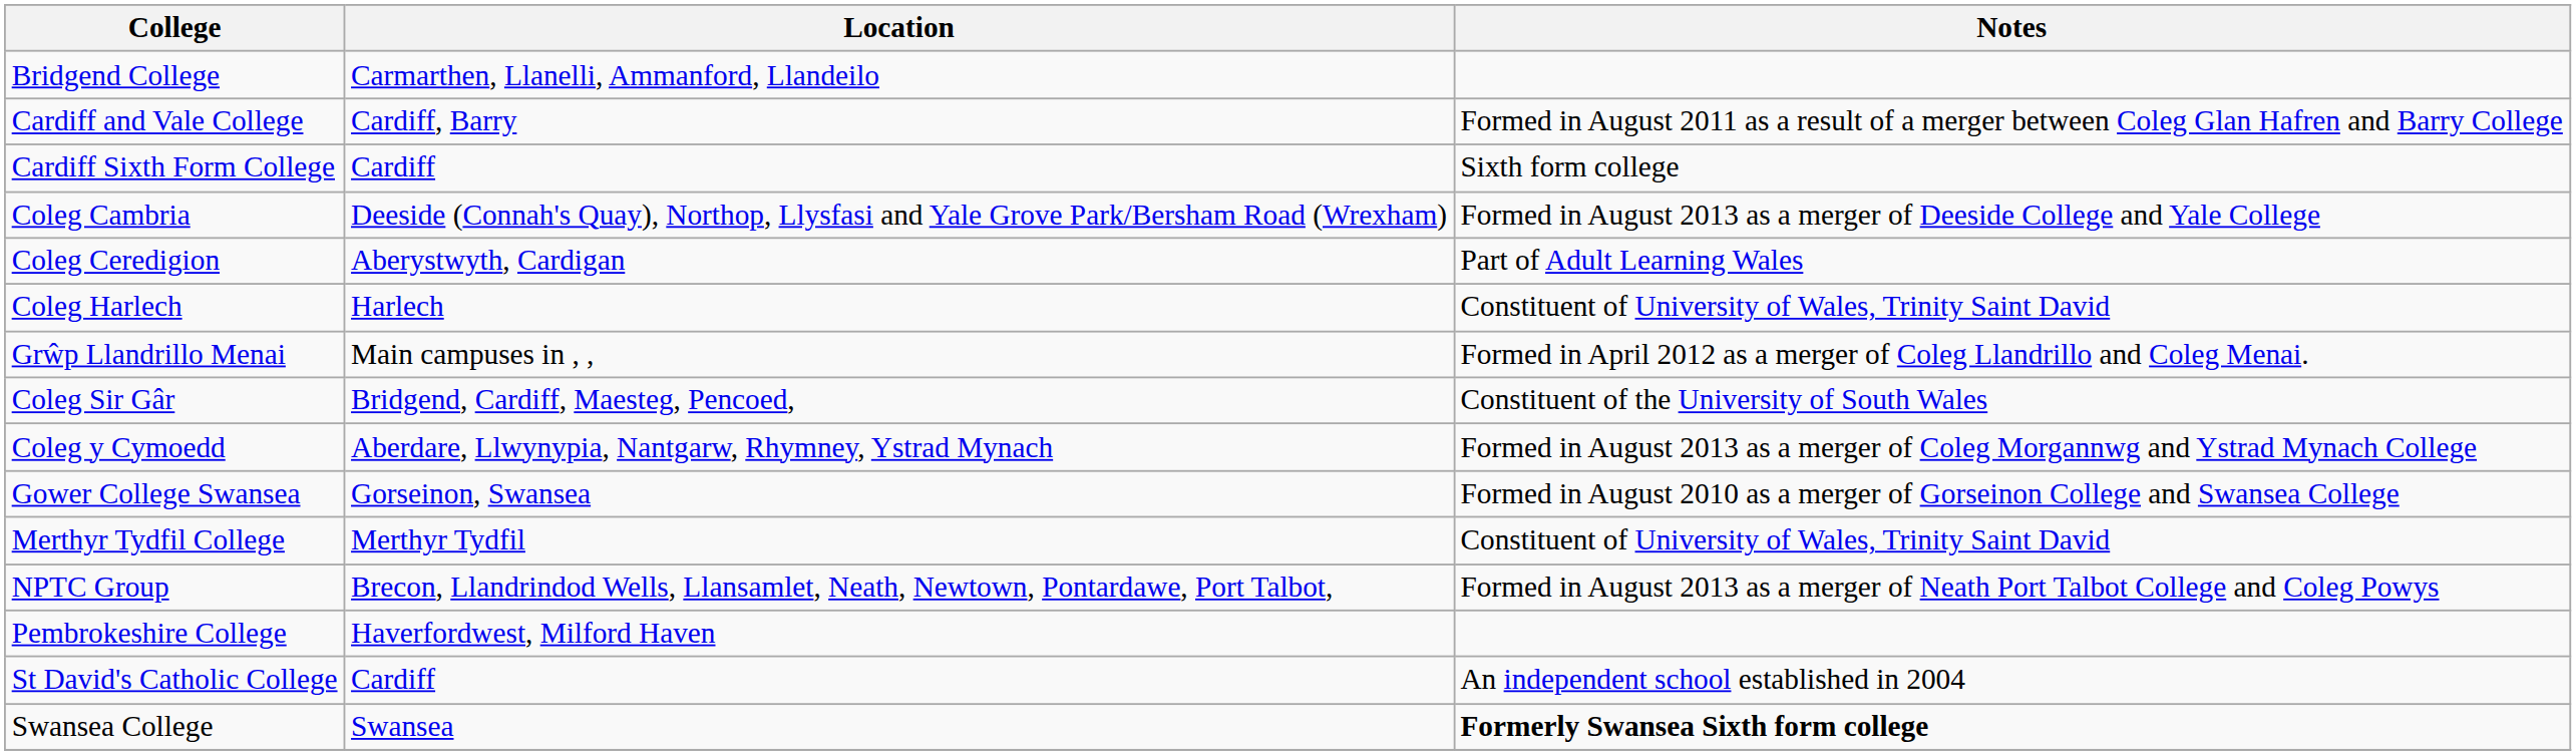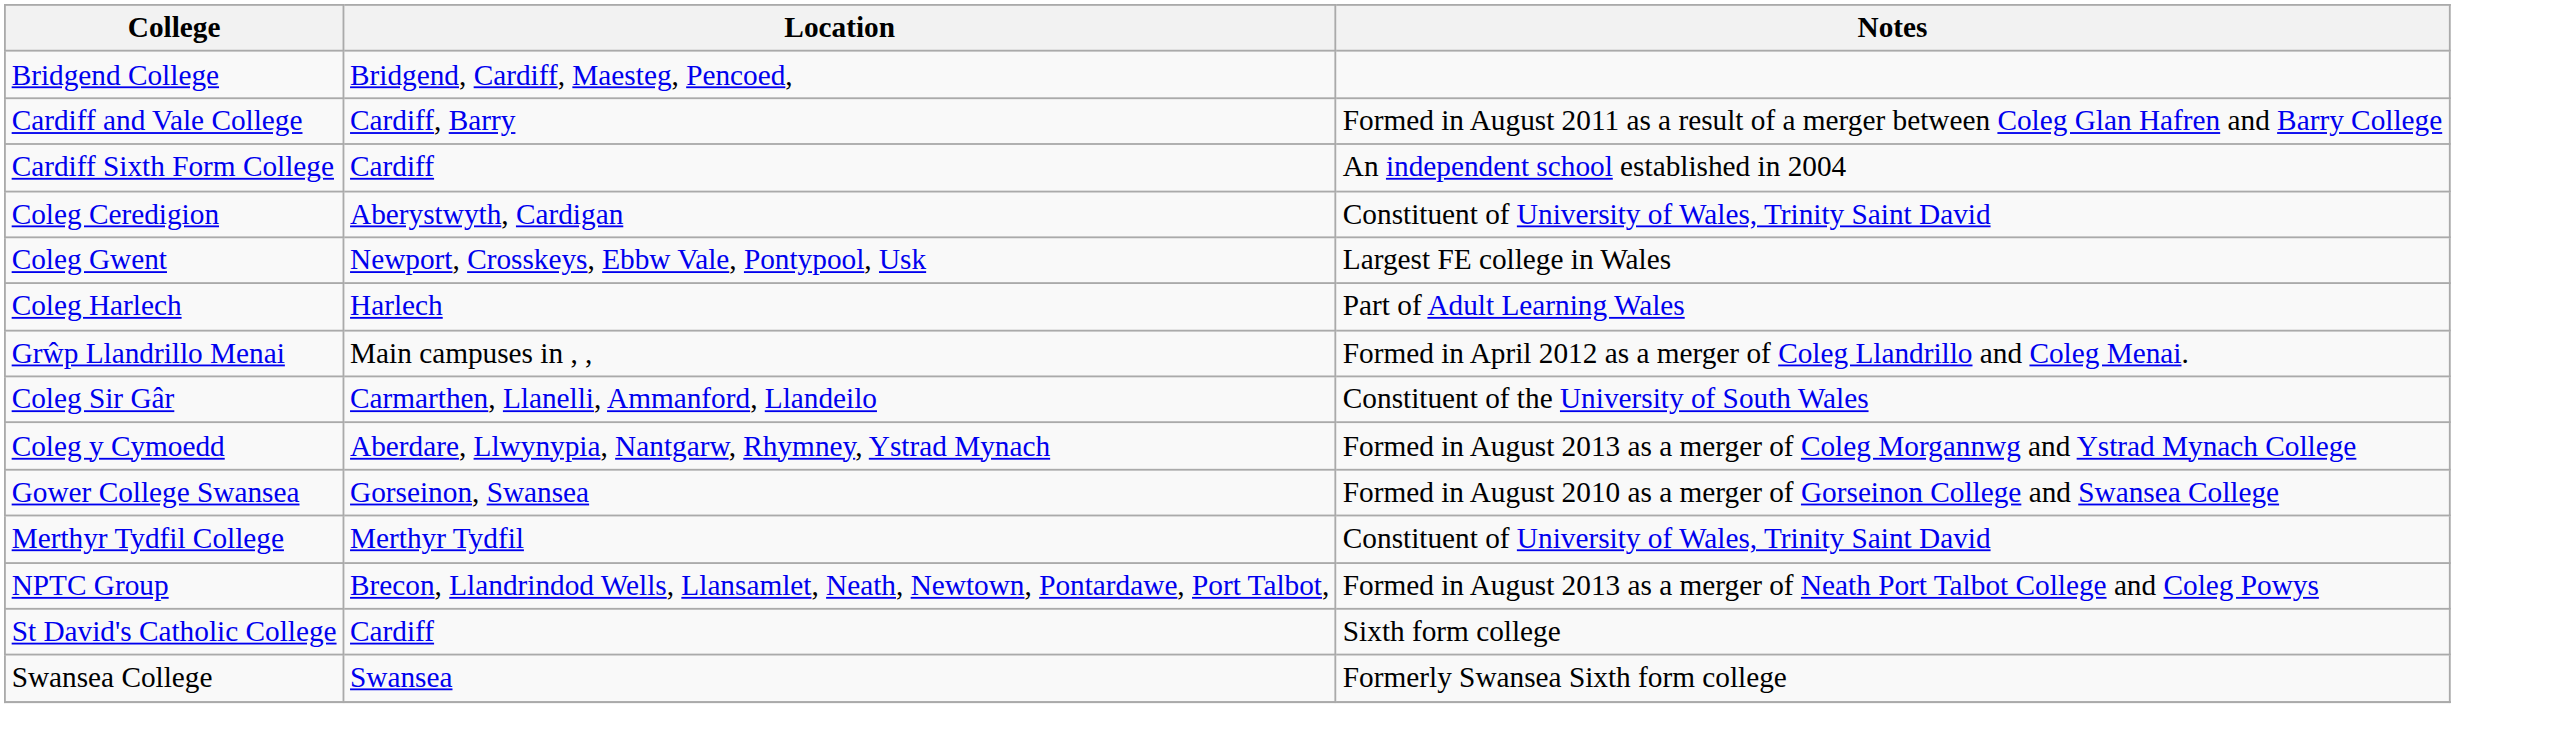 <table class="wikitable">
 <tr>
 <th>College</th>
 <th>Location</th>
 <th>Notes</th>
 </tr>
 <tr>
 <td><a href='#'>Bridgend College</a></td>
-<td><a href='#'>Carmarthen</a>, <a href='#'>Llanelli</a>, <a href='#'>Ammanford</a>, <a href='#'>Llandeilo</a></td>
+<td><a href='#'>Bridgend</a>, <a href='#'>Cardiff</a>, <a href='#'>Maesteg</a>, <a href='#'>Pencoed</a>,</td>
 <td></td>
 </tr>
 <tr>
 <td><a href='#'>Cardiff and Vale College</a></td>
 <td><a href='#'>Cardiff</a>, <a href='#'>Barry</a></td>
 <td>Formed in August 2011 as a result of a merger between <a href='#'>Coleg Glan Hafren</a> and <a href='#'>Barry College</a></td>
 </tr>
 <tr>
 <td><a href='#'>Cardiff Sixth Form College</a></td>
 <td><a href='#'>Cardiff</a></td>
-<td>Sixth form college</td>
-</tr>
-<tr>
-<td><a href='#'>Coleg Cambria</a></td>
-<td><a href='#'>Deeside</a> (<a href='#'>Connah's Quay</a>), <a href='#'>Northop</a>, <a href='#'>Llysfasi</a> and <a href='#'>Yale Grove Park/Bersham Road</a> (<a href='#'>Wrexham</a>)</td>
-<td>Formed in August 2013 as a merger of <a href='#'>Deeside College</a> and <a href='#'>Yale College</a></td>
+<td>An <a href='#'>independent school</a> established in 2004</td>
 </tr>
 <tr>
 <td><a href='#'>Coleg Ceredigion</a></td>
 <td><a href='#'>Aberystwyth</a>, <a href='#'>Cardigan</a></td>
-<td>Part of <a href='#'>Adult Learning Wales</a></td>
+<td>Constituent of <a href='#'>University of Wales, Trinity Saint David</a></td>
+</tr>
+<tr>
+<td><a href='#'>Coleg Gwent</a></td>
+<td><a href='#'>Newport</a>, <a href='#'>Crosskeys</a>, <a href='#'>Ebbw Vale</a>, <a href='#'>Pontypool</a>, <a href='#'>Usk</a></td>
+<td>Largest FE college in Wales</td>
 </tr>
 <tr>
 <td><a href='#'>Coleg Harlech</a></td>
 <td><a href='#'>Harlech</a></td>
-<td>Constituent of <a href='#'>University of Wales, Trinity Saint David</a></td>
+<td>Part of <a href='#'>Adult Learning Wales</a></td>
 </tr>
 <tr>
 <td><a href='#'>Grŵp Llandrillo Menai</a></td>
 <td>Main campuses in , , </td>
 <td>Formed in April 2012 as a merger of <a href='#'>Coleg Llandrillo</a> and <a href='#'>Coleg Menai</a>.</td>
 </tr>
 <tr>
 <td><a href='#'>Coleg Sir Gâr</a></td>
-<td><a href='#'>Bridgend</a>, <a href='#'>Cardiff</a>, <a href='#'>Maesteg</a>, <a href='#'>Pencoed</a>,</td>
+<td><a href='#'>Carmarthen</a>, <a href='#'>Llanelli</a>, <a href='#'>Ammanford</a>, <a href='#'>Llandeilo</a></td>
 <td>Constituent of the <a href='#'>University of South Wales</a></td>
 </tr>
 <tr>
 <td><a href='#'>Coleg y Cymoedd</a></td>
 <td><a href='#'>Aberdare</a>, <a href='#'>Llwynypia</a>, <a href='#'>Nantgarw</a>, <a href='#'>Rhymney</a>, <a href='#'>Ystrad Mynach</a></td>
 <td>Formed in August 2013 as a merger of <a href='#'>Coleg Morgannwg</a> and <a href='#'>Ystrad Mynach College</a></td>
 </tr>
 <tr>
 <td><a href='#'>Gower College Swansea</a></td>
 <td><a href='#'>Gorseinon</a>, <a href='#'>Swansea</a></td>
 <td>Formed in August 2010 as a merger of <a href='#'>Gorseinon College</a> and <a href='#'>Swansea College</a></td>
 </tr>
 <tr>
 <td><a href='#'>Merthyr Tydfil College</a></td>
 <td><a href='#'>Merthyr Tydfil</a></td>
 <td>Constituent of <a href='#'>University of Wales, Trinity Saint David</a></td>
 </tr>
 <tr>
 <td><a href='#'>NPTC Group</a></td>
 <td><a href='#'>Brecon</a>, <a href='#'>Llandrindod Wells</a>, <a href='#'>Llansamlet</a>, <a href='#'>Neath</a>, <a href='#'>Newtown</a>, <a href='#'>Pontardawe</a>, <a href='#'>Port Talbot</a>,</td>
 <td>Formed in August 2013 as a merger of <a href='#'>Neath Port Talbot College</a> and <a href='#'>Coleg Powys</a></td>
 </tr>
 <tr>
-<td><a href='#'>Pembrokeshire College</a></td>
-<td><a href='#'>Haverfordwest</a>, <a href='#'>Milford Haven</a></td>
-<td></td>
-</tr>
-<tr>
 <td><a href='#'>St David's Catholic College</a></td>
 <td><a href='#'>Cardiff</a></td>
-<td>An <a href='#'>independent school</a> established in 2004</td>
+<td>Sixth form college</td>
 </tr>
 <tr>
 <td>Swansea College</td>
 <td><a href='#'>Swansea</a></td>
-<td><strong>Formerly Swansea Sixth form college </strong></td>
+<td>Formerly Swansea Sixth form college </td>
 </tr>
 <tr>
 </tr>
 </table>
